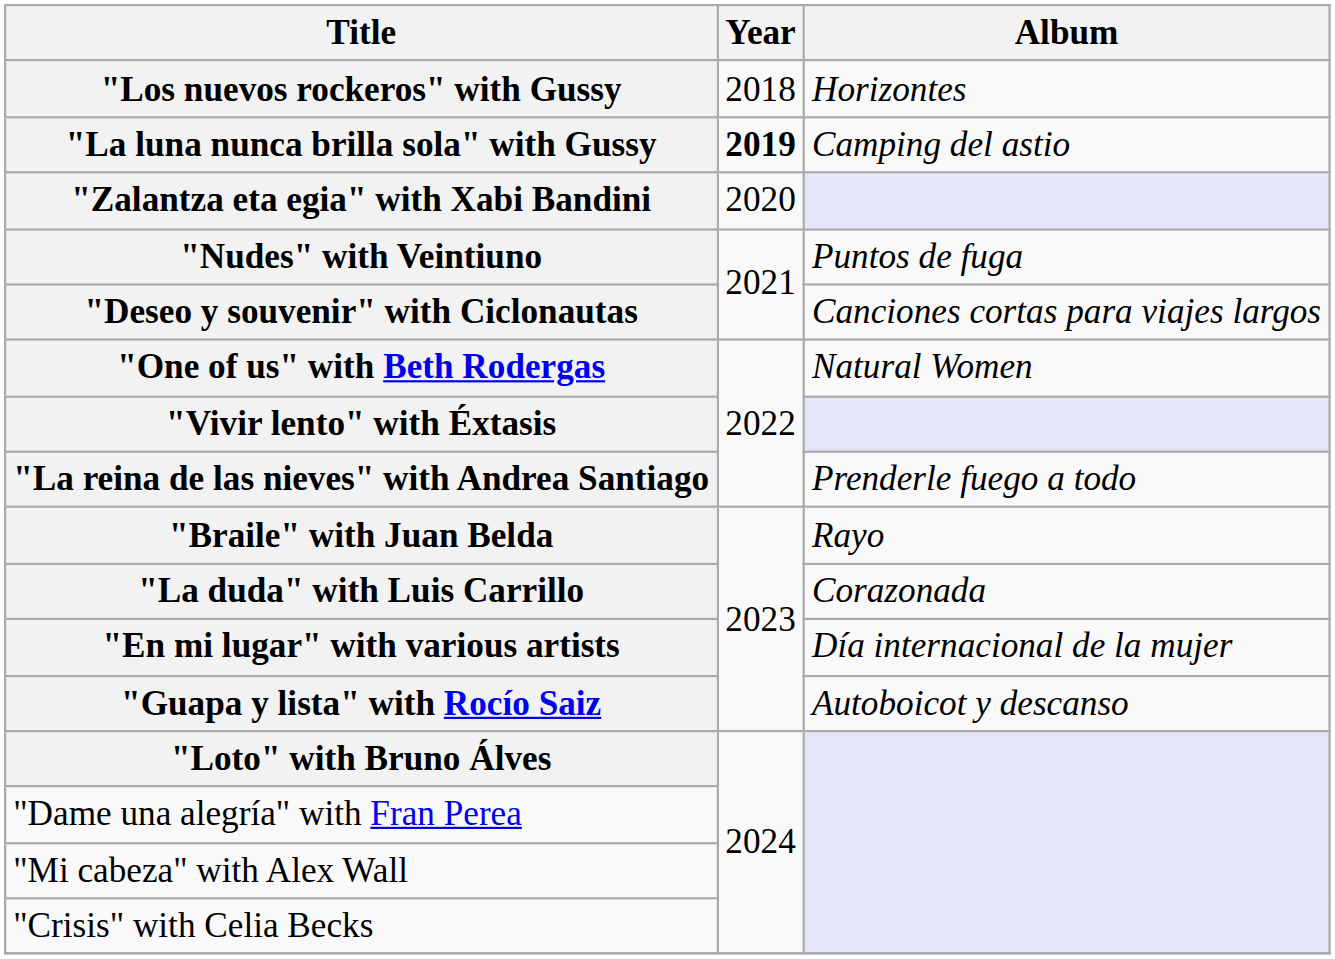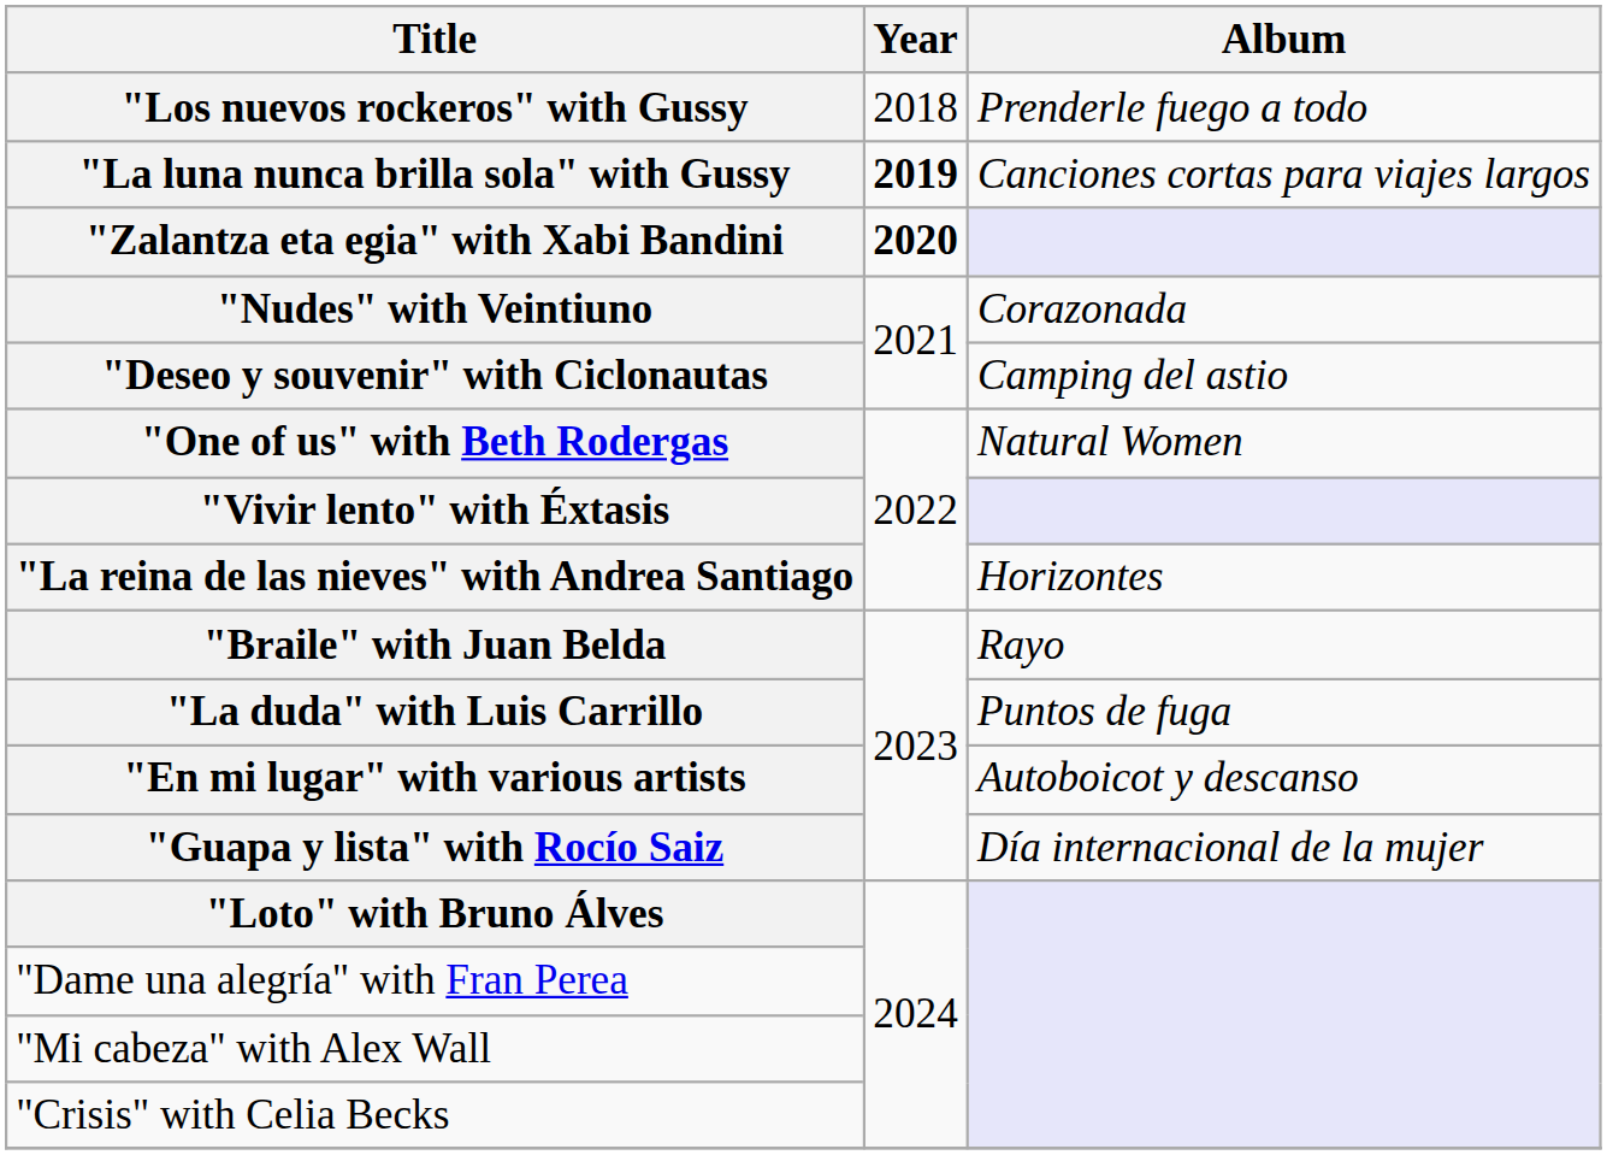 <table class="wikitable plainrowheaders" style="text-align:left;">
 <tr>
 <th>Title</th>
 <th>Year</th>
 <th>Album</th>
 </tr>
 <tr>
 <th scope="row">"Los nuevos rockeros" with Gussy</th>
 <td>2018</td>
-<td><em>Horizontes</em></td>
+<td><em>Prenderle fuego a todo</em></td>
 </tr>
 <tr>
 <th scope="row">"La luna nunca brilla sola" with Gussy</th>
 <td><strong>2019</strong></td>
-<td><em>Camping del astio</em></td>
+<td><em>Canciones cortas para viajes largos</em></td>
 </tr>
 <tr>
 <th scope="row">"Zalantza eta egia" with Xabi Bandini</th>
-<td>2020</td>
+<td><strong>2020</strong></td>
 <td style="background:Lavender;"></td>
 </tr>
 <tr>
 <th scope="row">"Nudes" with Veintiuno</th>
 <td rowspan="2">2021</td>
-<td><em>Puntos de fuga</em></td>
+<td><em>Corazonada</em></td>
 </tr>
 <tr>
 <th scope="row">"Deseo y souvenir" with Ciclonautas</th>
-<td><em>Canciones cortas para viajes largos</em></td>
+<td><em>Camping del astio</em></td>
 </tr>
 <tr>
 <th scope="row">"One of us" with <a href='#'>Beth Rodergas</a></th>
 <td rowspan="3">2022</td>
 <td><em>Natural Women</em></td>
 </tr>
 <tr>
 <th scope="row">"Vivir lento" with Éxtasis</th>
 <td style="background:Lavender;"></td>
 </tr>
 <tr>
 <th scope="row">"La reina de las nieves" with Andrea Santiago</th>
-<td><em>Prenderle fuego a todo</em></td>
+<td><em>Horizontes</em></td>
 </tr>
 <tr>
 <th scope="row">"Braile" with Juan Belda</th>
 <td rowspan="4">2023</td>
 <td><em>Rayo</em></td>
 </tr>
 <tr>
 <th scope="row">"La duda" with Luis Carrillo</th>
-<td><em>Corazonada</em></td>
+<td><em>Puntos de fuga</em></td>
 </tr>
 <tr>
 <th scope="row">"En mi lugar" with various artists</th>
-<td><em>Día internacional de la mujer</em></td>
+<td><em>Autoboicot y descanso</em></td>
 </tr>
 <tr>
 <th scope="row">"Guapa y lista" with <a href='#'>Rocío Saiz</a></th>
-<td><em>Autoboicot y descanso</em></td>
+<td><em>Día internacional de la mujer</em></td>
 </tr>
 <tr>
 <th scope="row">"Loto" with Bruno Álves</th>
 <td rowspan="4">2024</td>
 <td rowspan="4" style="background:Lavender;"></td>
 </tr>
 <tr>
 <td scope="row">"Dame una alegría" with <a href='#'>Fran Perea</a></td>
 </tr>
 <tr>
 <td scope="row">"Mi cabeza" with Alex Wall</td>
 </tr>
 <tr>
 <td scope="row">"Crisis" with Celia Becks</td>
 </tr>
 <tr>
 </tr>
 </table>
